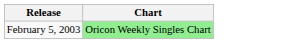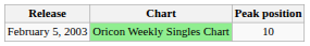 <table class="wikitable">
 <tr>
 <th align="left">Release</th>
 <th align="left">Chart</th>
+<th align="left">Peak position</th>
 </tr>
 <tr>
 <td align="left">February 5, 2003</td>
 <td align="left" style="background: lightgreen;">Oricon Weekly Singles Chart</td>
+<td align="center">10</td>
 </tr>
 </table>
